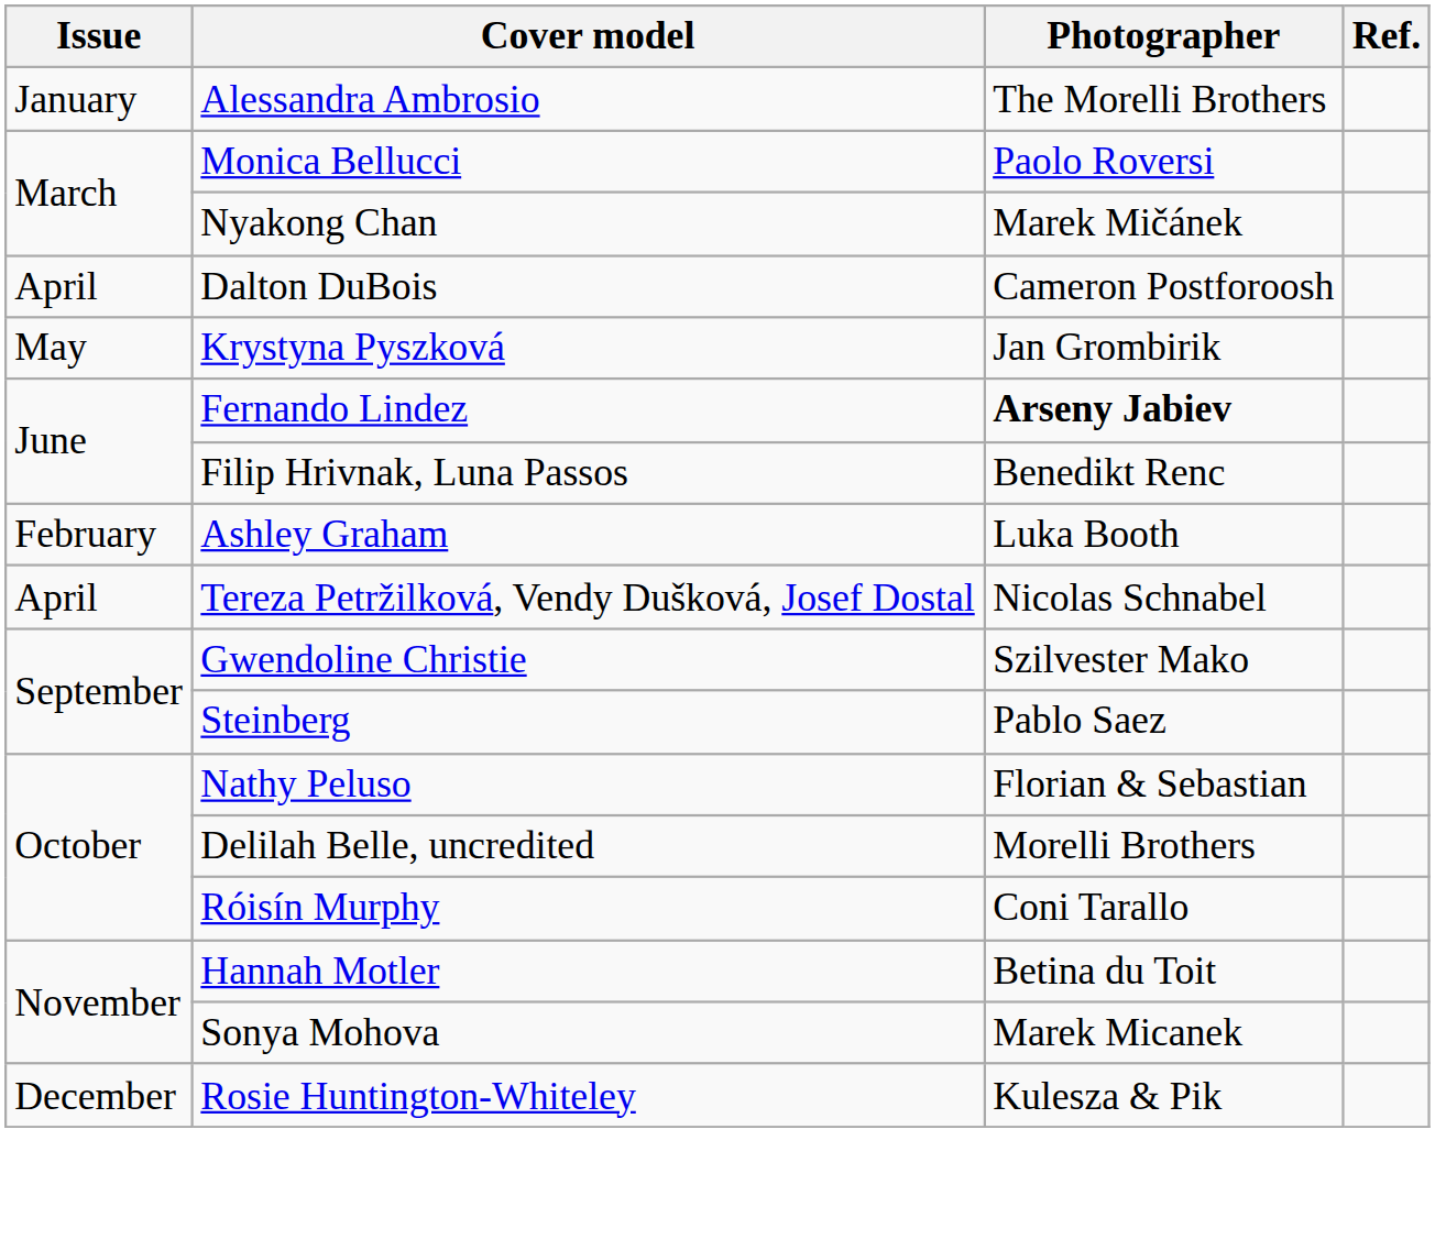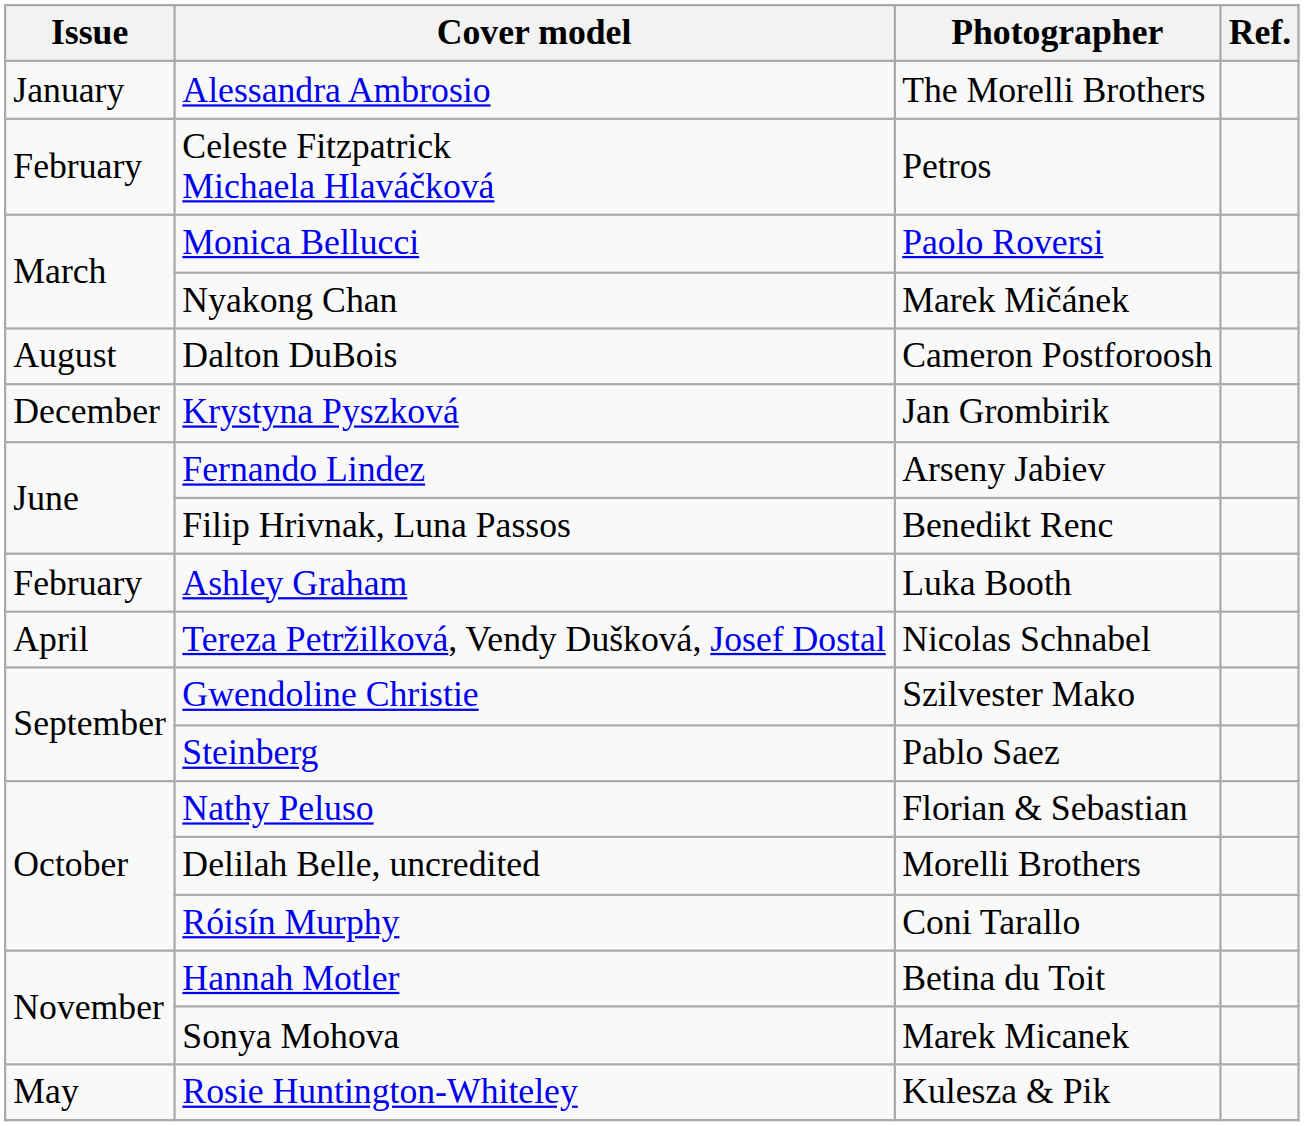 <table class="sortable wikitable">
 <tr>
 <th>Issue</th>
 <th>Cover model</th>
 <th>Photographer</th>
 <th>Ref.</th>
 </tr>
 <tr>
 <td>January</td>
 <td><a href='#'>Alessandra Ambrosio</a></td>
 <td>The Morelli Brothers</td>
 <td></td>
 </tr>
 <tr>
+<td>February</td>
+<td>Celeste Fitzpatrick <br><a href='#'>Michaela Hlaváčková</a></td>
+<td>Petros</td>
+<td></td>
+</tr>
+<tr>
 <td rowspan="2">March</td>
 <td><a href='#'>Monica Bellucci</a></td>
 <td><a href='#'>Paolo Roversi</a></td>
 <td></td>
 </tr>
 <tr>
 <td>Nyakong Chan</td>
 <td>Marek Mičánek</td>
 <td></td>
 </tr>
 <tr>
-<td>April</td>
+<td>August</td>
 <td>Dalton DuBois</td>
 <td>Cameron Postforoosh</td>
 <td></td>
 </tr>
 <tr>
-<td>May</td>
+<td>December</td>
 <td><a href='#'>Krystyna Pyszková</a></td>
 <td>Jan Grombirik</td>
 <td></td>
 </tr>
 <tr>
 <td rowspan="2">June</td>
 <td><a href='#'>Fernando Lindez</a></td>
-<td><strong>Arseny Jabiev</strong></td>
+<td>Arseny Jabiev</td>
 <td></td>
 </tr>
 <tr>
 <td>Filip Hrivnak, Luna Passos</td>
 <td>Benedikt Renc</td>
 <td></td>
 </tr>
 <tr>
 <td>February</td>
 <td><a href='#'>Ashley Graham</a></td>
 <td>Luka Booth</td>
 <td></td>
 </tr>
 <tr>
 <td>April</td>
 <td><a href='#'>Tereza Petržilková</a>, Vendy Dušková, <a href='#'>Josef Dostal</a></td>
 <td>Nicolas Schnabel</td>
 <td></td>
 </tr>
 <tr>
 <td rowspan="2">September</td>
 <td><a href='#'>Gwendoline Christie</a></td>
 <td>Szilvester Mako</td>
 <td></td>
 </tr>
 <tr>
 <td><a href='#'>Steinberg</a></td>
 <td>Pablo Saez</td>
 <td></td>
 </tr>
 <tr>
 <td rowspan="3">October</td>
 <td><a href='#'>Nathy Peluso</a></td>
 <td>Florian & Sebastian</td>
 <td></td>
 </tr>
 <tr>
 <td>Delilah Belle, uncredited</td>
 <td>Morelli Brothers</td>
 <td></td>
 </tr>
 <tr>
 <td><a href='#'>Róisín Murphy</a></td>
 <td>Coni Tarallo</td>
 <td></td>
 </tr>
 <tr>
 <td rowspan="2">November</td>
 <td><a href='#'>Hannah Motler</a></td>
 <td>Betina du Toit</td>
 <td></td>
 </tr>
 <tr>
 <td>Sonya Mohova</td>
 <td>Marek Micanek</td>
 <td></td>
 </tr>
 <tr>
-<td>December</td>
+<td>May</td>
 <td><a href='#'>Rosie Huntington-Whiteley</a></td>
 <td>Kulesza & Pik</td>
 <td></td>
 </tr>
 </table>
